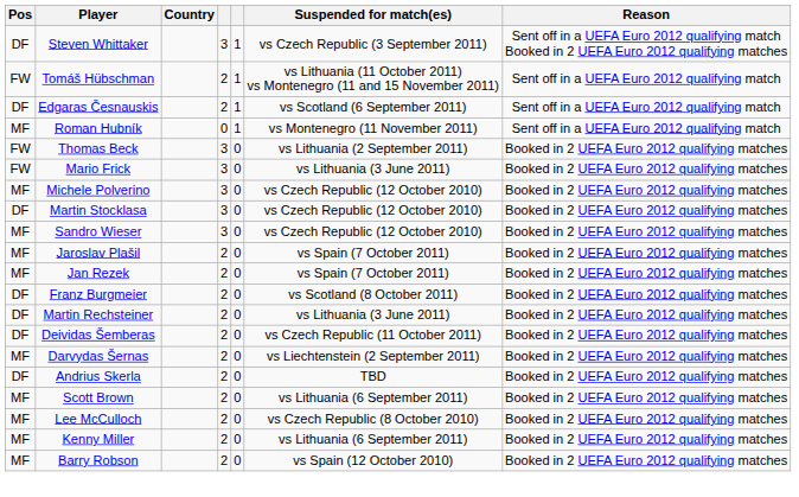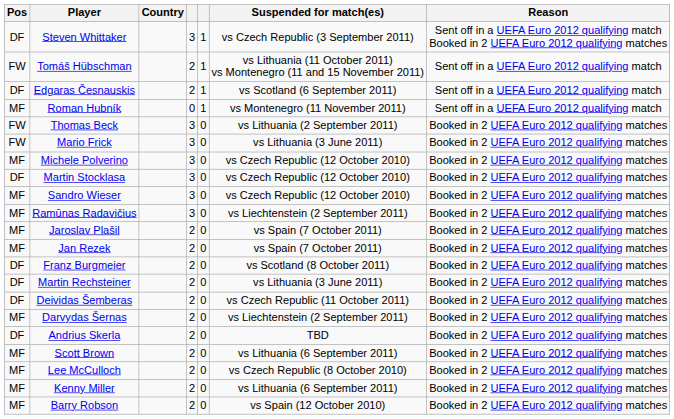 <table class="wikitable" style="text-align: center;">
 <tr>
 <th>Pos</th>
 <th>Player</th>
 <th>Country</th>
 <th></th>
 <th></th>
 <th>Suspended for match(es)</th>
 <th>Reason</th>
 </tr>
 <tr>
 <td>DF</td>
 <td><a href='#'>Steven Whittaker</a></td>
 <td style="text-align:left;"></td>
 <td>3</td>
 <td>1</td>
 <td>vs Czech Republic (3 September 2011)</td>
 <td>Sent off in a <a href='#'>UEFA Euro 2012 qualifying</a> match<br>Booked in 2 <a href='#'>UEFA Euro 2012 qualifying</a> matches</td>
 </tr>
 <tr>
 <td>FW</td>
 <td><a href='#'>Tomáš Hübschman</a></td>
 <td style="text-align:left;"></td>
 <td>2</td>
 <td>1</td>
 <td>vs Lithuania (11 October 2011)<br>vs Montenegro (11 and 15 November 2011)</td>
 <td>Sent off in a <a href='#'>UEFA Euro 2012 qualifying</a> match</td>
 </tr>
 <tr>
 <td>DF</td>
 <td><a href='#'>Edgaras Česnauskis</a></td>
 <td style="text-align:left;"></td>
 <td>2</td>
 <td>1</td>
 <td>vs Scotland (6 September 2011)</td>
 <td>Sent off in a <a href='#'>UEFA Euro 2012 qualifying</a> match</td>
 </tr>
 <tr>
 <td>MF</td>
 <td><a href='#'>Roman Hubník</a></td>
 <td style="text-align:left;"></td>
 <td>0</td>
 <td>1</td>
 <td>vs Montenegro (11 November 2011)</td>
 <td>Sent off in a <a href='#'>UEFA Euro 2012 qualifying</a> match</td>
 </tr>
 <tr>
 <td>FW</td>
 <td><a href='#'>Thomas Beck</a></td>
 <td style="text-align:left;"></td>
 <td>3</td>
 <td>0</td>
 <td>vs Lithuania (2 September 2011)</td>
 <td>Booked in 2 <a href='#'>UEFA Euro 2012 qualifying</a> matches</td>
 </tr>
 <tr>
 <td>FW</td>
 <td><a href='#'>Mario Frick</a></td>
 <td style="text-align:left;"></td>
 <td>3</td>
 <td>0</td>
 <td>vs Lithuania (3 June 2011)</td>
 <td>Booked in 2 <a href='#'>UEFA Euro 2012 qualifying</a> matches</td>
 </tr>
 <tr>
 <td>MF</td>
 <td><a href='#'>Michele Polverino</a></td>
 <td style="text-align:left;"></td>
 <td>3</td>
 <td>0</td>
 <td>vs Czech Republic (12 October 2010)</td>
 <td>Booked in 2 <a href='#'>UEFA Euro 2012 qualifying</a> matches</td>
 </tr>
 <tr>
 <td>DF</td>
 <td><a href='#'>Martin Stocklasa</a></td>
 <td style="text-align:left;"></td>
 <td>3</td>
 <td>0</td>
 <td>vs Czech Republic (12 October 2010)</td>
 <td>Booked in 2 <a href='#'>UEFA Euro 2012 qualifying</a> matches</td>
 </tr>
 <tr>
 <td>MF</td>
 <td><a href='#'>Sandro Wieser</a></td>
 <td style="text-align:left;"></td>
 <td>3</td>
 <td>0</td>
 <td>vs Czech Republic (12 October 2010)</td>
+<td>Booked in 2 <a href='#'>UEFA Euro 2012 qualifying</a> matches</td>
+</tr>
+<tr>
+<td>MF</td>
+<td><a href='#'>Ramūnas Radavičius</a></td>
+<td style="text-align:left;"></td>
+<td>3</td>
+<td>0</td>
+<td>vs Liechtenstein (2 September 2011)</td>
 <td>Booked in 2 <a href='#'>UEFA Euro 2012 qualifying</a> matches</td>
 </tr>
 <tr>
 <td>MF</td>
 <td><a href='#'>Jaroslav Plašil</a></td>
 <td style="text-align:left;"></td>
 <td>2</td>
 <td>0</td>
 <td>vs Spain (7 October 2011)</td>
 <td>Booked in 2 <a href='#'>UEFA Euro 2012 qualifying</a> matches</td>
 </tr>
 <tr>
 <td>MF</td>
 <td><a href='#'>Jan Rezek</a></td>
 <td style="text-align:left;"></td>
 <td>2</td>
 <td>0</td>
 <td>vs Spain (7 October 2011)</td>
 <td>Booked in 2 <a href='#'>UEFA Euro 2012 qualifying</a> matches</td>
 </tr>
 <tr>
 <td>DF</td>
 <td><a href='#'>Franz Burgmeier</a></td>
 <td style="text-align:left;"></td>
 <td>2</td>
 <td>0</td>
 <td>vs Scotland (8 October 2011)</td>
 <td>Booked in 2 <a href='#'>UEFA Euro 2012 qualifying</a> matches</td>
 </tr>
 <tr>
 <td>DF</td>
 <td><a href='#'>Martin Rechsteiner</a></td>
 <td style="text-align:left;"></td>
 <td>2</td>
 <td>0</td>
 <td>vs Lithuania (3 June 2011)</td>
 <td>Booked in 2 <a href='#'>UEFA Euro 2012 qualifying</a> matches</td>
 </tr>
 <tr>
 <td>DF</td>
 <td><a href='#'>Deividas Šemberas</a></td>
 <td style="text-align:left;"></td>
 <td>2</td>
 <td>0</td>
 <td>vs Czech Republic (11 October 2011)</td>
 <td>Booked in 2 <a href='#'>UEFA Euro 2012 qualifying</a> matches</td>
 </tr>
 <tr>
 <td>MF</td>
 <td><a href='#'>Darvydas Šernas</a></td>
 <td style="text-align:left;"></td>
 <td>2</td>
 <td>0</td>
 <td>vs Liechtenstein (2 September 2011)</td>
 <td>Booked in 2 <a href='#'>UEFA Euro 2012 qualifying</a> matches</td>
 </tr>
 <tr>
 <td>DF</td>
 <td><a href='#'>Andrius Skerla</a></td>
 <td style="text-align:left;"></td>
 <td>2</td>
 <td>0</td>
 <td>TBD</td>
 <td>Booked in 2 <a href='#'>UEFA Euro 2012 qualifying</a> matches</td>
 </tr>
 <tr>
 <td>MF</td>
 <td><a href='#'>Scott Brown</a></td>
 <td style="text-align:left;"></td>
 <td>2</td>
 <td>0</td>
 <td>vs Lithuania (6 September 2011)</td>
 <td>Booked in 2 <a href='#'>UEFA Euro 2012 qualifying</a> matches</td>
 </tr>
 <tr>
 <td>MF</td>
 <td><a href='#'>Lee McCulloch</a></td>
 <td style="text-align:left;"></td>
 <td>2</td>
 <td>0</td>
 <td>vs Czech Republic (8 October 2010)</td>
 <td>Booked in 2 <a href='#'>UEFA Euro 2012 qualifying</a> matches</td>
 </tr>
 <tr>
 <td>MF</td>
 <td><a href='#'>Kenny Miller</a></td>
 <td style="text-align:left;"></td>
 <td>2</td>
 <td>0</td>
 <td>vs Lithuania (6 September 2011)</td>
 <td>Booked in 2 <a href='#'>UEFA Euro 2012 qualifying</a> matches</td>
 </tr>
 <tr>
 <td>MF</td>
 <td><a href='#'>Barry Robson</a></td>
 <td style="text-align:left;"></td>
 <td>2</td>
 <td>0</td>
 <td>vs Spain (12 October 2010)</td>
 <td>Booked in 2 <a href='#'>UEFA Euro 2012 qualifying</a> matches</td>
 </tr>
 </table>
